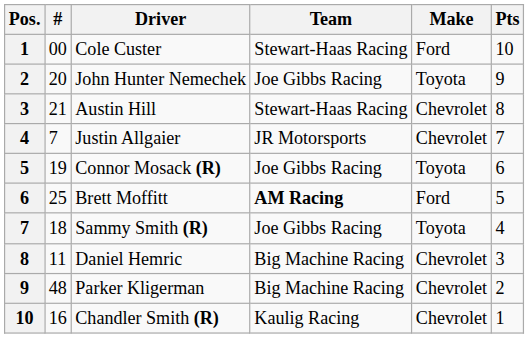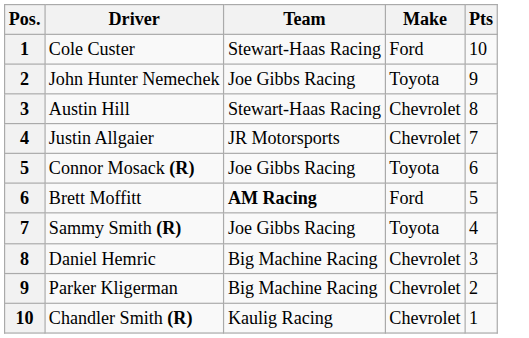 <table class="wikitable" style="font-size:95%">
 <tr>
 <th>Pos.</th>
-<th>#</th>
 <th>Driver</th>
 <th>Team</th>
 <th>Make</th>
 <th>Pts</th>
 </tr>
 <tr>
 <th>1</th>
-<td>00</td>
 <td>Cole Custer</td>
 <td>Stewart-Haas Racing</td>
 <td>Ford</td>
 <td>10</td>
 </tr>
 <tr>
 <th>2</th>
-<td>20</td>
 <td>John Hunter Nemechek</td>
 <td>Joe Gibbs Racing</td>
 <td>Toyota</td>
 <td>9</td>
 </tr>
 <tr>
 <th>3</th>
-<td>21</td>
 <td>Austin Hill</td>
 <td>Stewart-Haas Racing</td>
 <td>Chevrolet</td>
 <td>8</td>
 </tr>
 <tr>
 <th>4</th>
-<td>7</td>
 <td>Justin Allgaier</td>
 <td>JR Motorsports</td>
 <td>Chevrolet</td>
 <td>7</td>
 </tr>
 <tr>
 <th>5</th>
-<td>19</td>
 <td>Connor Mosack <strong>(R)</strong></td>
 <td>Joe Gibbs Racing</td>
 <td>Toyota</td>
 <td>6</td>
 </tr>
 <tr>
 <th>6</th>
-<td>25</td>
 <td>Brett Moffitt</td>
 <td><strong>AM Racing</strong></td>
 <td>Ford</td>
 <td>5</td>
 </tr>
 <tr>
 <th>7</th>
-<td>18</td>
 <td>Sammy Smith <strong>(R)</strong></td>
 <td>Joe Gibbs Racing</td>
 <td>Toyota</td>
 <td>4</td>
 </tr>
 <tr>
 <th>8</th>
-<td>11</td>
 <td>Daniel Hemric</td>
 <td>Big Machine Racing</td>
 <td>Chevrolet</td>
 <td>3</td>
 </tr>
 <tr>
 <th>9</th>
-<td>48</td>
 <td>Parker Kligerman</td>
 <td>Big Machine Racing</td>
 <td>Chevrolet</td>
 <td>2</td>
 </tr>
 <tr>
 <th>10</th>
-<td>16</td>
 <td>Chandler Smith <strong>(R)</strong></td>
 <td>Kaulig Racing</td>
 <td>Chevrolet</td>
 <td>1</td>
 </tr>
 </table>
